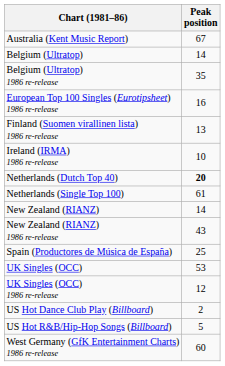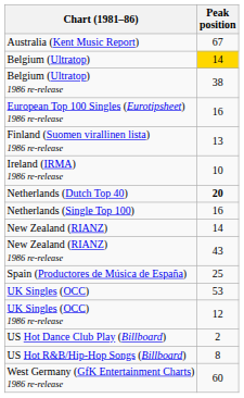 <table class="wikitable sortable">
 <tr>
 <th align="center">Chart (1981–86)</th>
 <th align="center">Peak<br>position</th>
 </tr>
 <tr>
 <td align="left">Australia (<a href='#'>Kent Music Report</a>)</td>
 <td align="center">67</td>
 </tr>
 <tr>
 <td align="left">Belgium (<a href='#'>Ultratop</a>)</td>
-<td align="center">14</td>
+<td align="center" style="background: gold;">14</td>
 </tr>
 <tr>
 <td align="left">Belgium (<a href='#'>Ultratop</a>)<br><em><small>1986 re-release</small></em><br></td>
-<td align="center">35</td>
+<td align="center">38</td>
 </tr>
 <tr>
 <td align="left"><a href='#'>European Top 100 Singles</a> (<em><a href='#'>Eurotipsheet</a></em>)<br><em><small>1986 re-release</small></em><br></td>
 <td align="center">16</td>
 </tr>
 <tr>
 <td align="left">Finland (<a href='#'>Suomen virallinen lista</a>)<br><em><small>1986 re-release</small></em><br></td>
 <td align="center">13</td>
 </tr>
 <tr>
 <td align="left">Ireland (<a href='#'>IRMA</a>)<br><em><small>1986 re-release</small></em><br></td>
 <td align="center">10</td>
 </tr>
 <tr>
 <td align="left">Netherlands (<a href='#'>Dutch Top 40</a>)</td>
 <td align="center"><strong>20</strong></td>
 </tr>
 <tr>
 <td align="left">Netherlands (<a href='#'>Single Top 100</a>)</td>
-<td align="center">61</td>
+<td align="center">16</td>
 </tr>
 <tr>
 <td align="left">New Zealand (<a href='#'>RIANZ</a>)</td>
 <td align="center">14</td>
 </tr>
 <tr>
 <td align="left">New Zealand (<a href='#'>RIANZ</a>)<br><small><em>1986 re-release</em></small></td>
 <td align="center">43</td>
 </tr>
 <tr>
 <td align="left">Spain (<a href='#'>Productores de Música de España</a>)</td>
 <td align="center">25</td>
 </tr>
 <tr>
 <td align="left"><a href='#'>UK Singles</a> (<a href='#'>OCC</a>)</td>
 <td align="center">53</td>
 </tr>
 <tr>
 <td align="left"><a href='#'>UK Singles</a> (<a href='#'>OCC</a>)<br><em><small>1986 re-release</small></em><br></td>
 <td align="center">12</td>
 </tr>
 <tr>
 <td align="left">US <a href='#'>Hot Dance Club Play</a> (<em><a href='#'>Billboard</a></em>)</td>
 <td align="center">2</td>
 </tr>
 <tr>
 <td align="left">US <a href='#'>Hot R&B/Hip-Hop Songs</a> (<em><a href='#'>Billboard</a></em>)</td>
-<td align="center">5</td>
+<td align="center">8</td>
 </tr>
 <tr>
 <td align="left">West Germany (<a href='#'>GfK Entertainment Charts</a>)<br><em><small>1986 re-release</small></em><br></td>
 <td align="center">60</td>
 </tr>
 </table>
